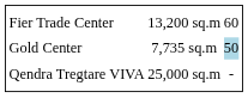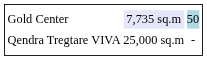 <table cellpadding="0" cellspacing="3" style="border:1px solid #000000; font-size:88%; line-height: 1.5em;">
 <tr>
 <td><strong></strong></td>
 <td><strong></strong></td>
 <td><strong></strong></td>
 </tr>
 <tr>
-<td>Fier Trade Center</td>
-<td align="center">13,200 sq.m</td>
-<td align="center">60</td>
-</tr>
-<tr>
 <td>Gold Center</td>
-<td align="center">7,735 sq.m</td>
+<td align="center" style="background: lavender;">7,735 sq.m</td>
 <td align="center" style="background: lightblue;">50</td>
 </tr>
 <tr>
 <td>Qendra Tregtare VIVA</td>
 <td align="center">25,000 sq.m</td>
 <td align="center">-</td>
 </tr>
 <tr>
 </tr>
 </table>
